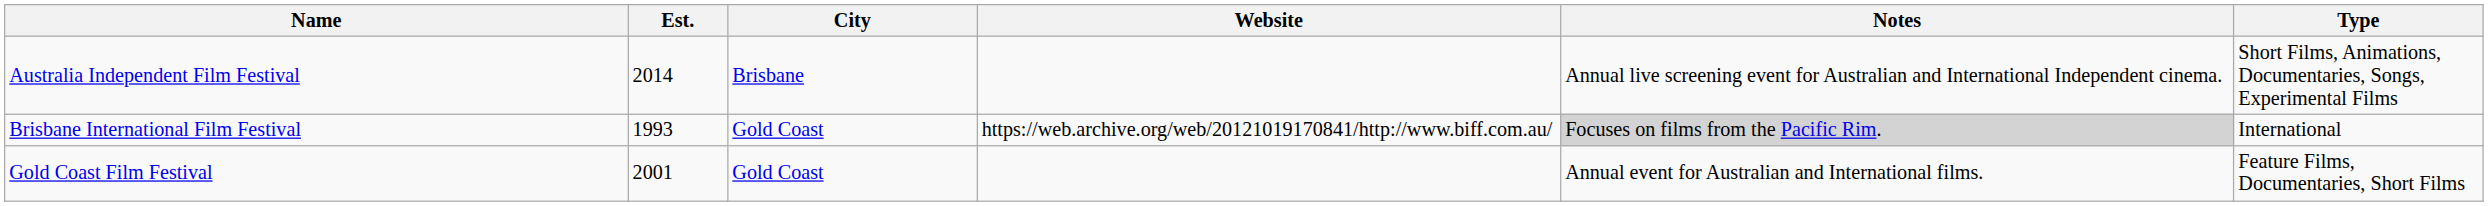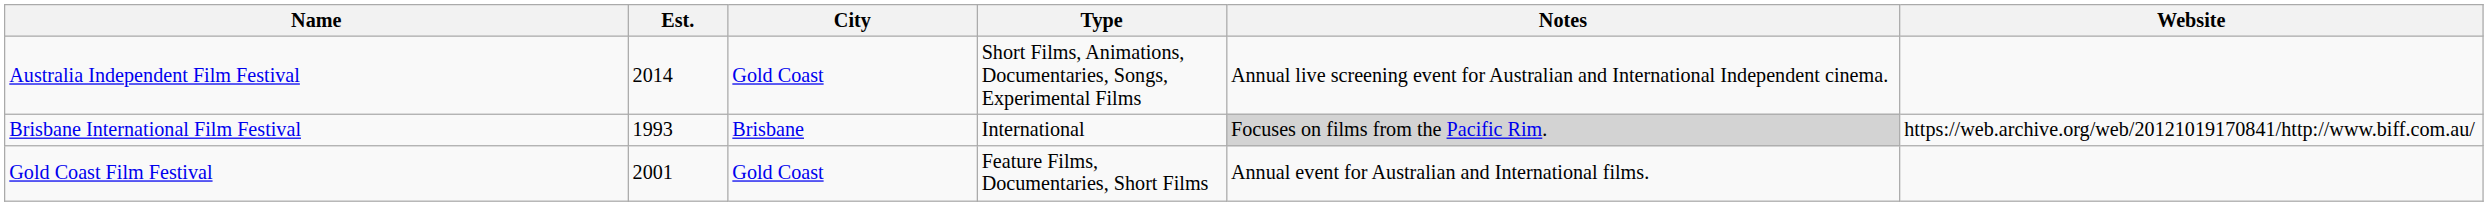 <table class="wikitable">
 <tr>
 <th width="25%">Name</th>
 <th width="4%">Est.</th>
 <th width="10%">City</th>
+<th width="10%">Type</th>
+<th width="27%">Notes</th>
 <th width="23%">Website</th>
-<th width="27%">Notes</th>
-<th width="10%">Type</th>
 </tr>
 <tr>
 <td><a href='#'>Australia Independent Film Festival</a></td>
 <td>2014</td>
-<td><a href='#'>Brisbane</a></td>
+<td><a href='#'>Gold Coast</a></td>
+<td>Short Films, Animations, Documentaries, Songs, Experimental Films</td>
+<td>Annual live screening event for Australian and International Independent cinema.</td>
 <td></td>
-<td>Annual live screening event for Australian and International Independent cinema.</td>
-<td>Short Films, Animations, Documentaries, Songs, Experimental Films</td>
 </tr>
 <tr>
 <td><a href='#'>Brisbane International Film Festival</a></td>
 <td>1993</td>
-<td><a href='#'>Gold Coast</a></td>
+<td><a href='#'>Brisbane</a></td>
+<td>International</td>
+<td style="background: lightgrey;">Focuses on films from the <a href='#'>Pacific Rim</a>.</td>
 <td>https://web.archive.org/web/20121019170841/http://www.biff.com.au/</td>
-<td style="background: lightgrey;">Focuses on films from the <a href='#'>Pacific Rim</a>.</td>
-<td>International</td>
 </tr>
 <tr>
 <td><a href='#'>Gold Coast Film Festival</a></td>
 <td>2001</td>
 <td><a href='#'>Gold Coast</a></td>
+<td>Feature Films, Documentaries, Short Films</td>
+<td>Annual event for Australian and International films.</td>
 <td></td>
-<td>Annual event for Australian and International films.</td>
-<td>Feature Films, Documentaries, Short Films</td>
 </tr>
 </table>
